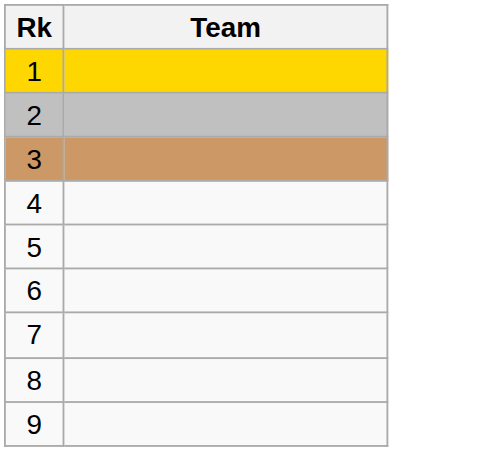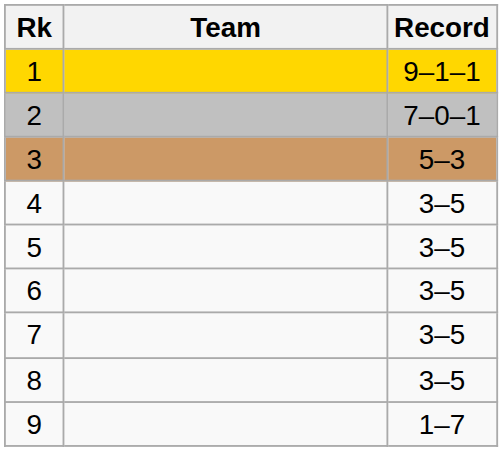 <table class=wikitable style="text-align:center; font-size:95%">
 <tr>
 <th width=25>Rk</th>
 <th width=170>Team</th>
+<th width=25>Record</th>
 </tr>
 <tr style="background:gold">
 <td>1</td>
 <td align=left></td>
+<td>9–1–1</td>
 </tr>
 <tr style="background:silver">
 <td>2</td>
 <td align=left></td>
+<td>7–0–1</td>
 </tr>
 <tr style="background:#cc9966">
 <td>3</td>
 <td align=left></td>
+<td>5–3</td>
 </tr>
 <tr>
 <td>4</td>
 <td align=left></td>
+<td>3–5</td>
 </tr>
 <tr>
 <td>5</td>
 <td align=left></td>
+<td>3–5</td>
 </tr>
 <tr>
 <td>6</td>
 <td align=left></td>
+<td>3–5</td>
 </tr>
 <tr>
 <td>7</td>
 <td align=left></td>
+<td>3–5</td>
 </tr>
 <tr>
 <td>8</td>
 <td align=left></td>
+<td>3–5</td>
 </tr>
 <tr>
 <td>9</td>
 <td align=left></td>
+<td>1–7</td>
 </tr>
 </table>
